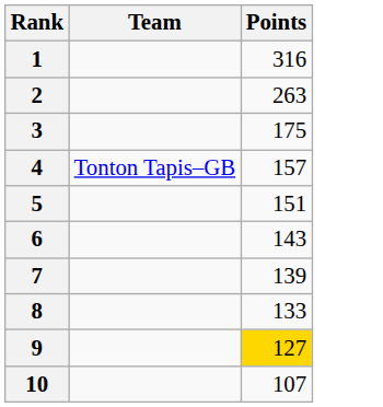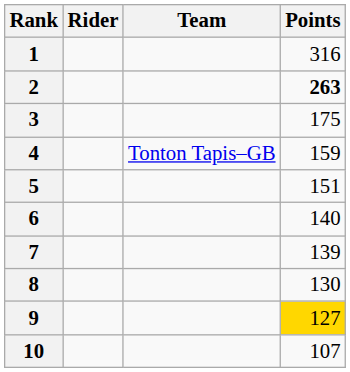 <table class="wikitable">
 <tr>
 <th scope="col">Rank</th>
+<th scope="col">Rider</th>
 <th scope="col">Team</th>
 <th scope="col">Points</th>
 </tr>
 <tr>
 <th scope="row">1</th>
+<td> </td>
 <td></td>
 <td style="text-align:right;">316</td>
 </tr>
 <tr>
 <th scope="row">2</th>
 <td></td>
-<td style="text-align:right;">263</td>
+<td></td>
+<td style="text-align:right;"><strong>263</strong></td>
 </tr>
 <tr>
 <th scope="row">3</th>
+<td></td>
 <td></td>
 <td style="text-align:right;">175</td>
 </tr>
 <tr>
 <th scope="row">4</th>
+<td></td>
 <td><a href='#'>Tonton Tapis–GB</a></td>
-<td style="text-align:right;">157</td>
+<td style="text-align:right;">159</td>
 </tr>
 <tr>
 <th scope="row">5</th>
+<td></td>
 <td></td>
 <td style="text-align:right;">151</td>
 </tr>
 <tr>
 <th scope="row">6</th>
 <td></td>
-<td style="text-align:right;">143</td>
+<td></td>
+<td style="text-align:right;">140</td>
 </tr>
 <tr>
 <th scope="row">7</th>
+<td></td>
 <td></td>
 <td style="text-align:right;">139</td>
 </tr>
 <tr>
 <th scope="row">8</th>
 <td></td>
-<td style="text-align:right;">133</td>
+<td></td>
+<td style="text-align:right;">130</td>
 </tr>
 <tr>
 <th scope="row">9</th>
+<td></td>
 <td></td>
 <td style="background: gold; text-align:right;">127</td>
 </tr>
 <tr>
 <th scope="row">10</th>
 <td></td>
+<td></td>
 <td style="text-align:right;">107</td>
 </tr>
 </table>
